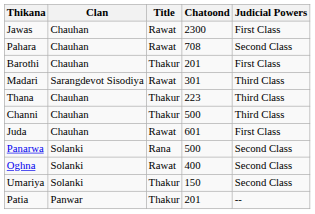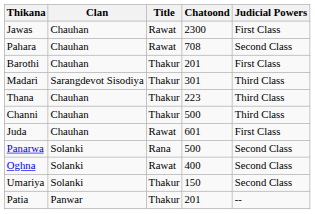 <table class="wikitable">
 <tr>
 <th>Thikana</th>
 <th>Clan</th>
 <th>Title</th>
 <th>Chatoond</th>
 <th>Judicial Powers</th>
 </tr>
 <tr>
 <td>Jawas</td>
 <td>Chauhan</td>
 <td>Rawat</td>
 <td>2300</td>
 <td>First Class</td>
 </tr>
 <tr>
 <td>Pahara</td>
 <td>Chauhan</td>
 <td>Rawat</td>
 <td>708</td>
 <td>Second Class</td>
 </tr>
 <tr>
 <td>Barothi</td>
 <td>Chauhan</td>
 <td>Thakur</td>
 <td>201</td>
 <td>First Class</td>
 </tr>
 <tr>
 <td>Madari</td>
 <td>Sarangdevot Sisodiya</td>
-<td>Rawat</td>
+<td>Thakur</td>
 <td>301</td>
 <td>Third Class</td>
 </tr>
 <tr>
 <td>Thana</td>
 <td>Chauhan</td>
 <td>Thakur</td>
 <td>223</td>
 <td>Third Class</td>
 </tr>
 <tr>
 <td>Channi</td>
 <td>Chauhan</td>
 <td>Thakur</td>
 <td>500</td>
 <td>Third Class</td>
 </tr>
 <tr>
 <td>Juda</td>
 <td>Chauhan</td>
 <td>Rawat</td>
 <td>601</td>
 <td>First Class</td>
 </tr>
 <tr>
 <td><a href='#'>Panarwa</a></td>
 <td>Solanki</td>
 <td>Rana</td>
 <td>500</td>
 <td>Second Class</td>
 </tr>
 <tr>
 <td><a href='#'>Oghna</a></td>
 <td>Solanki</td>
 <td>Rawat</td>
 <td>400</td>
 <td>Second Class</td>
 </tr>
 <tr>
 <td>Umariya</td>
 <td>Solanki</td>
 <td>Thakur</td>
 <td>150</td>
 <td>Second Class</td>
 </tr>
 <tr>
 <td>Patia</td>
 <td>Panwar</td>
 <td>Thakur</td>
 <td>201</td>
 <td>--</td>
 </tr>
 </table>
